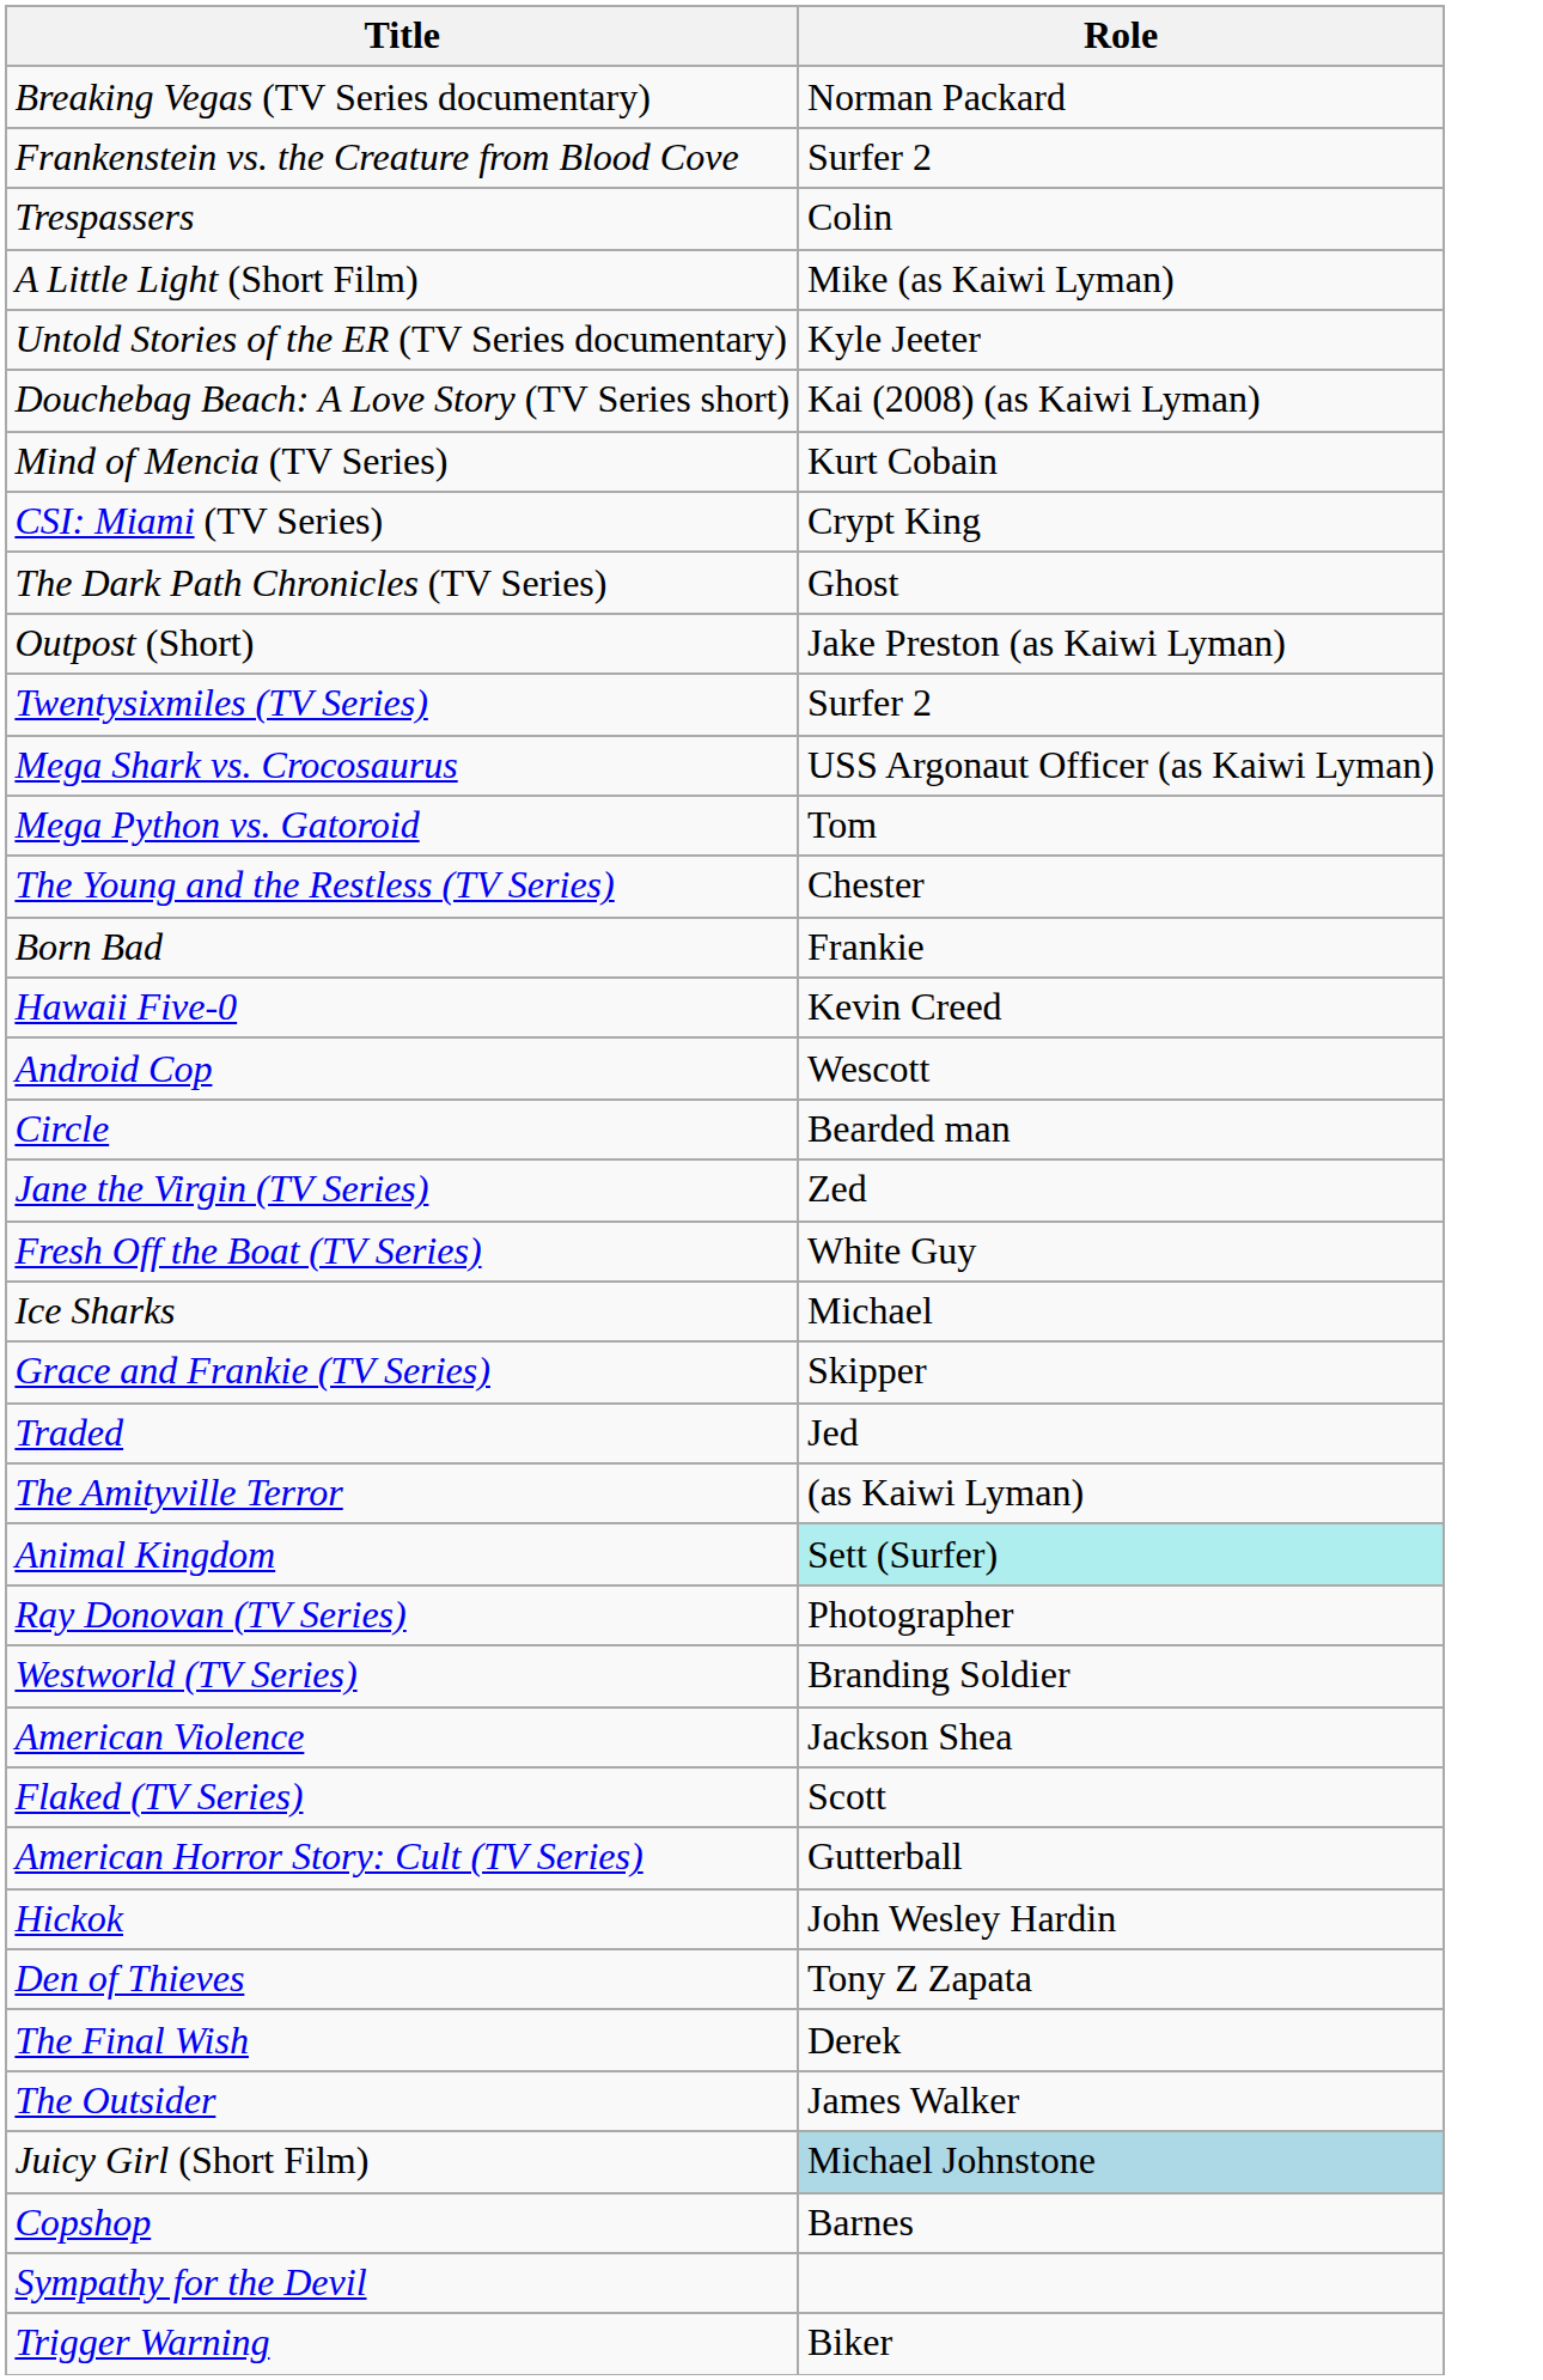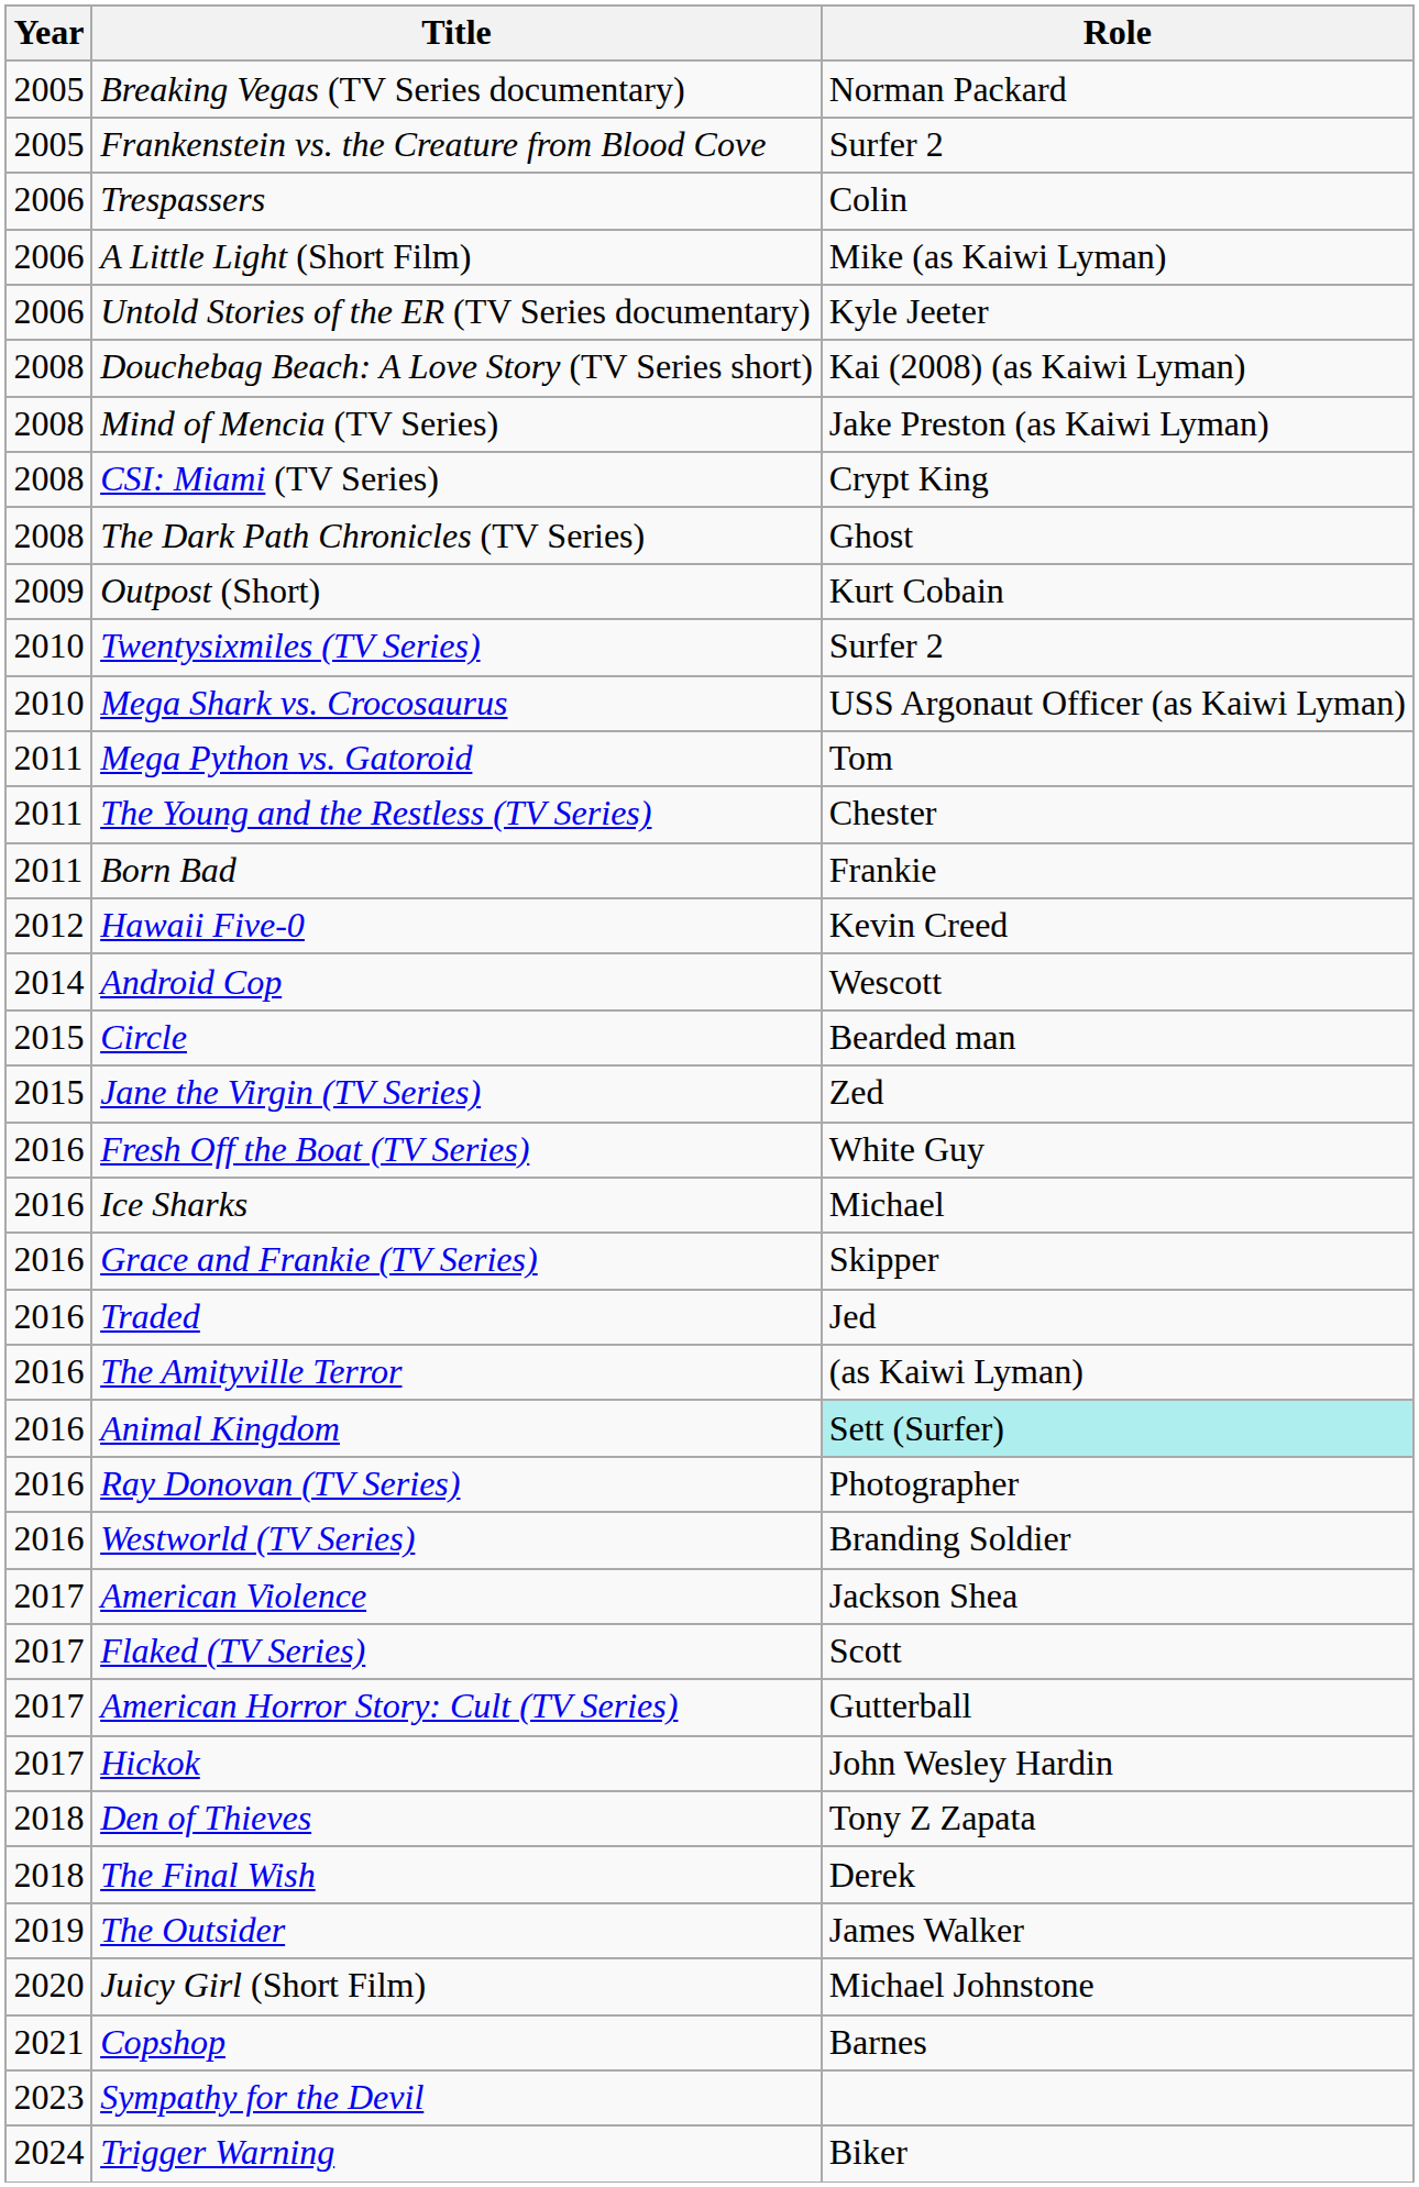 <table class="wikitable">
 <tr>
+<th>Year</th>
 <th>Title</th>
 <th>Role</th>
 </tr>
 <tr>
+<td>2005</td>
 <td><em>Breaking Vegas</em> (TV Series documentary)</td>
 <td>Norman Packard</td>
 </tr>
 <tr>
+<td>2005</td>
 <td><em>Frankenstein vs. the Creature from Blood Cove</em></td>
 <td>Surfer 2</td>
 </tr>
 <tr>
+<td>2006</td>
 <td><em>Trespassers</em></td>
 <td>Colin</td>
 </tr>
 <tr>
+<td>2006</td>
 <td><em>A Little Light</em> (Short Film)</td>
 <td>Mike (as Kaiwi Lyman)</td>
 </tr>
 <tr>
+<td>2006</td>
 <td><em>Untold Stories of the ER</em> (TV Series documentary)</td>
 <td>Kyle Jeeter</td>
 </tr>
 <tr>
+<td>2008</td>
 <td><em>Douchebag Beach: A Love Story</em> (TV Series short)</td>
 <td>Kai (2008) (as Kaiwi Lyman)</td>
 </tr>
 <tr>
+<td>2008</td>
 <td><em>Mind of Mencia</em> (TV Series)</td>
-<td>Kurt Cobain</td>
+<td>Jake Preston (as Kaiwi Lyman)</td>
 </tr>
 <tr>
+<td>2008</td>
 <td><em><a href='#'>CSI: Miami</a></em> (TV Series)</td>
 <td>Crypt King</td>
 </tr>
 <tr>
+<td>2008</td>
 <td><em>The Dark Path Chronicles</em> (TV Series)</td>
 <td>Ghost</td>
 </tr>
 <tr>
+<td>2009</td>
 <td><em>Outpost</em> (Short)</td>
-<td>Jake Preston (as Kaiwi Lyman)</td>
+<td>Kurt Cobain</td>
 </tr>
 <tr>
+<td>2010</td>
 <td><em><a href='#'>Twentysixmiles (TV Series)</a></em></td>
 <td>Surfer 2</td>
 </tr>
 <tr>
+<td>2010</td>
 <td><em><a href='#'>Mega Shark vs. Crocosaurus</a></em></td>
 <td>USS Argonaut Officer (as Kaiwi Lyman)</td>
 </tr>
 <tr>
+<td>2011</td>
 <td><em><a href='#'>Mega Python vs. Gatoroid</a></em></td>
 <td>Tom</td>
 </tr>
 <tr>
+<td>2011</td>
 <td><em><a href='#'>The Young and the Restless (TV Series)</a></em></td>
 <td>Chester</td>
 </tr>
 <tr>
+<td>2011</td>
 <td><em>Born Bad</em></td>
 <td>Frankie</td>
 </tr>
 <tr>
+<td>2012</td>
 <td><em><a href='#'>Hawaii Five-0</a></em></td>
 <td>Kevin Creed</td>
 </tr>
 <tr>
+<td>2014</td>
 <td><em><a href='#'>Android Cop</a></em></td>
 <td>Wescott</td>
 </tr>
 <tr>
+<td>2015</td>
 <td><em><a href='#'>Circle</a></em></td>
 <td>Bearded man</td>
 </tr>
 <tr>
+<td>2015</td>
 <td><em><a href='#'>Jane the Virgin (TV Series)</a></em></td>
 <td>Zed</td>
 </tr>
 <tr>
+<td>2016</td>
 <td><em><a href='#'>Fresh Off the Boat (TV Series)</a></em></td>
 <td>White Guy</td>
 </tr>
 <tr>
+<td>2016</td>
 <td><em>Ice Sharks</em></td>
 <td>Michael</td>
 </tr>
 <tr>
+<td>2016</td>
 <td><em><a href='#'>Grace and Frankie (TV Series)</a></em></td>
 <td>Skipper</td>
 </tr>
 <tr>
+<td>2016</td>
 <td><em><a href='#'>Traded</a></em></td>
 <td>Jed</td>
 </tr>
 <tr>
+<td>2016</td>
 <td><em><a href='#'>The Amityville Terror</a></em></td>
 <td>(as Kaiwi Lyman)</td>
 </tr>
 <tr>
+<td>2016</td>
 <td><em><a href='#'>Animal Kingdom</a></em></td>
 <td style="background: paleturquoise;">Sett (Surfer)</td>
 </tr>
 <tr>
+<td>2016</td>
 <td><em><a href='#'>Ray Donovan (TV Series)</a></em></td>
 <td>Photographer</td>
 </tr>
 <tr>
+<td>2016</td>
 <td><em><a href='#'>Westworld (TV Series)</a></em></td>
 <td>Branding Soldier</td>
 </tr>
 <tr>
+<td>2017</td>
 <td><em><a href='#'>American Violence</a></em></td>
 <td>Jackson Shea</td>
 </tr>
 <tr>
+<td>2017</td>
 <td><em><a href='#'>Flaked (TV Series)</a></em></td>
 <td>Scott</td>
 </tr>
 <tr>
+<td>2017</td>
 <td><em><a href='#'> American Horror Story: Cult (TV Series)</a></em></td>
 <td>Gutterball</td>
 </tr>
 <tr>
+<td>2017</td>
 <td><em><a href='#'>Hickok</a></em></td>
 <td>John Wesley Hardin</td>
 </tr>
 <tr>
+<td>2018</td>
 <td><em><a href='#'>Den of Thieves</a></em></td>
 <td>Tony Z Zapata</td>
 </tr>
 <tr>
+<td>2018</td>
 <td><em><a href='#'>The Final Wish</a></em></td>
 <td>Derek</td>
 </tr>
 <tr>
+<td>2019</td>
 <td><em><a href='#'>The Outsider</a></em></td>
 <td>James Walker</td>
 </tr>
 <tr>
+<td>2020</td>
 <td><em>Juicy Girl</em> (Short Film)</td>
-<td style="background: lightblue;">Michael Johnstone</td>
+<td>Michael Johnstone</td>
 </tr>
 <tr>
+<td>2021</td>
 <td><em><a href='#'>Copshop</a></em></td>
 <td>Barnes</td>
 </tr>
 <tr>
+<td>2023</td>
 <td><em><a href='#'>Sympathy for the Devil</a></em></td>
 <td></td>
 </tr>
 <tr>
+<td>2024</td>
 <td><em><a href='#'>Trigger Warning</a></em></td>
 <td>Biker</td>
 </tr>
 </table>
